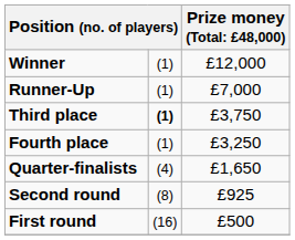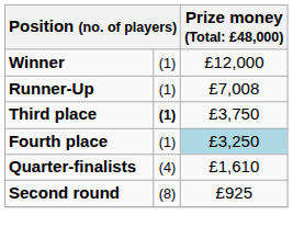 <table class="wikitable">
 <tr>
 <th colspan=2>Position <small>(no. of players)</small></th>
 <th>Prize money<br><small>(Total: £48,000)</small></th>
 </tr>
 <tr>
 <td><strong>Winner</strong></td>
 <td align=center><small>(1)</small></td>
 <td align=center>£12,000</td>
 </tr>
 <tr>
 <td><strong>Runner-Up</strong></td>
 <td align=center><small>(1)</small></td>
-<td align=center>£7,000</td>
+<td align=center>£7,008</td>
 </tr>
 <tr>
 <td><strong>Third place</strong></td>
 <td align=center><strong><small>(1)</small></strong></td>
 <td align=center>£3,750</td>
 </tr>
 <tr>
 <td><strong>Fourth place</strong></td>
 <td align=center><small>(1)</small></td>
-<td align=center>£3,250</td>
+<td align=center style="background: lightblue;">£3,250</td>
 </tr>
 <tr>
 <td><strong>Quarter-finalists</strong></td>
 <td align=center><small>(4)</small></td>
-<td align=center>£1,650</td>
+<td align=center>£1,610</td>
 </tr>
 <tr>
 <td><strong>Second round</strong></td>
 <td align=center><small>(8)</small></td>
 <td align=center>£925</td>
 </tr>
 <tr>
-<td><strong>First round</strong></td>
-<td align=center><small>(16)</small></td>
-<td align=center>£500</td>
-</tr>
-<tr>
 </tr>
 </table>
